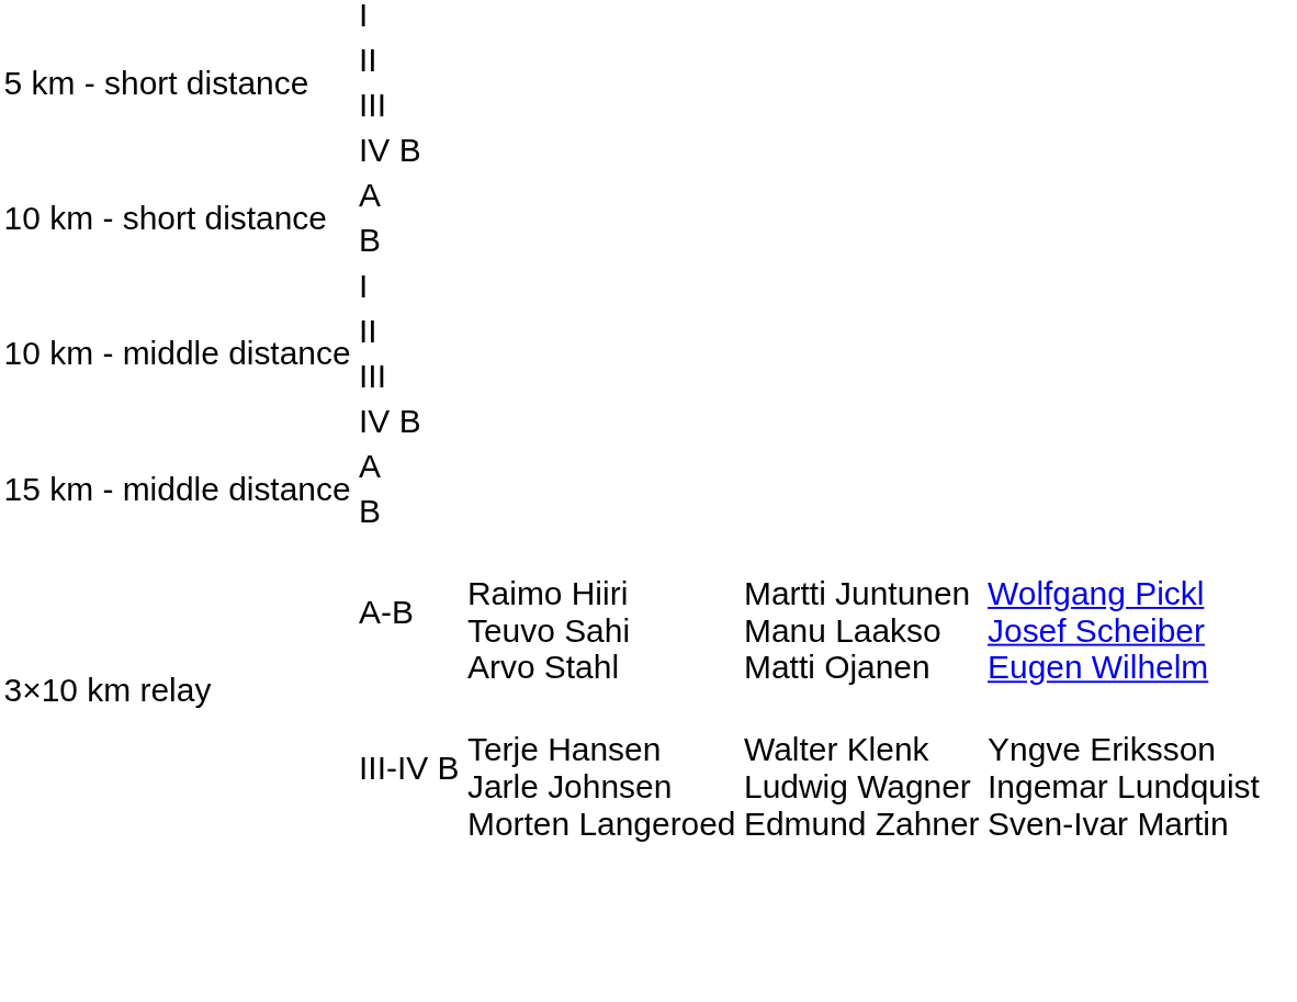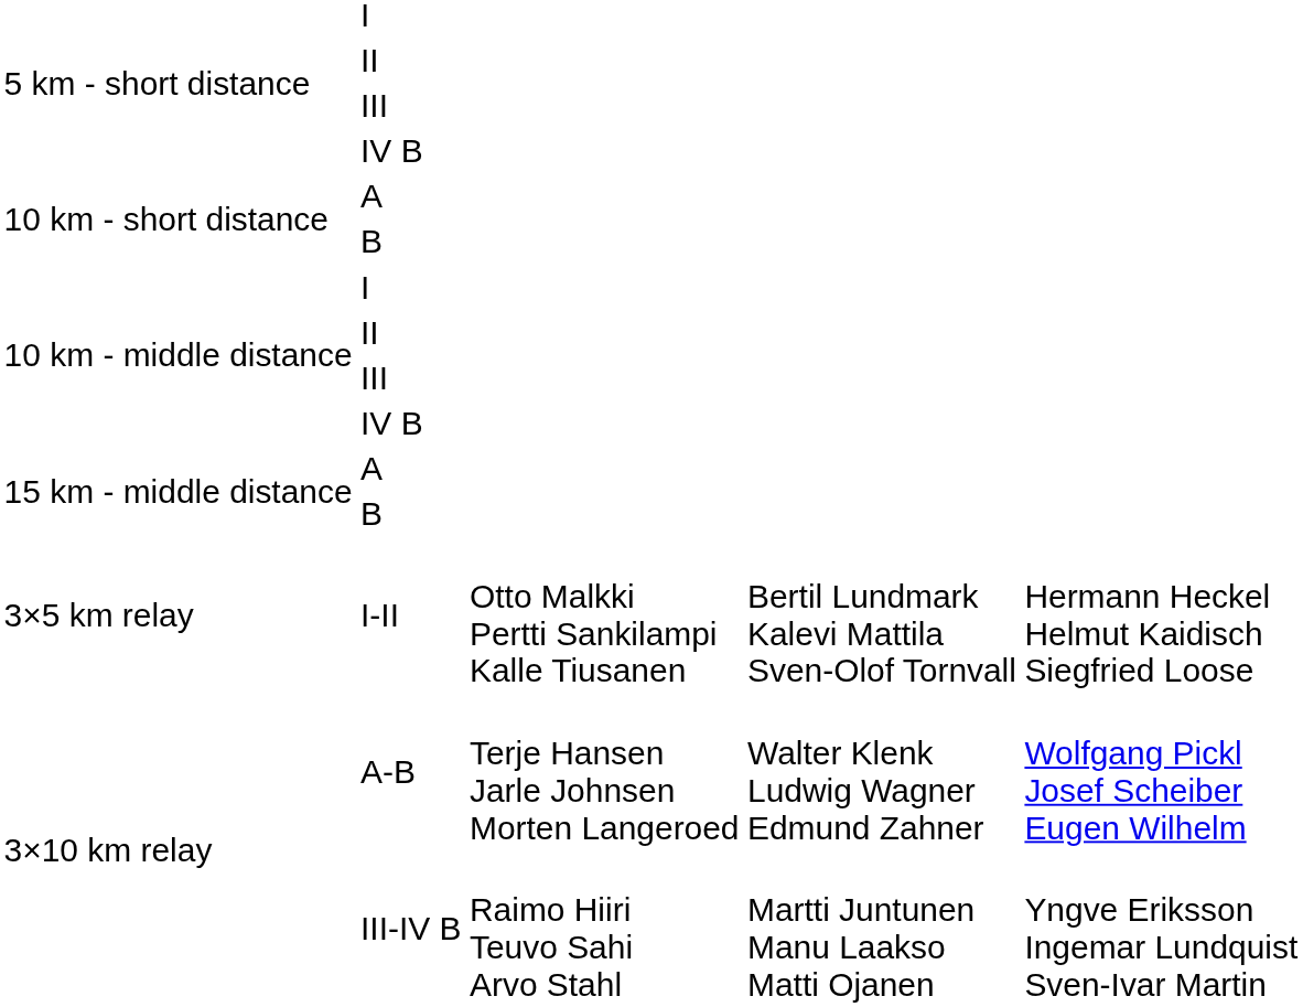 <table>
 <tr>
 <td rowspan="4">5 km - short distance</td>
 <td>I<br></td>
 <td></td>
 <td></td>
 <td></td>
 </tr>
 <tr>
 <td>II<br></td>
 <td></td>
 <td></td>
 <td></td>
 </tr>
 <tr>
 <td>III<br></td>
 <td></td>
 <td></td>
 <td></td>
 </tr>
 <tr>
 <td>IV B<br></td>
 <td></td>
 <td></td>
 <td></td>
 </tr>
 <tr>
 <td rowspan="2">10 km - short distance</td>
 <td>A<br></td>
 <td></td>
 <td></td>
 <td></td>
 </tr>
 <tr>
 <td>B<br></td>
 <td></td>
 <td></td>
 <td></td>
 </tr>
 <tr>
 <td rowspan="4">10 km - middle distance</td>
 <td>I<br></td>
 <td></td>
 <td></td>
 <td></td>
 </tr>
 <tr>
 <td>II<br></td>
 <td></td>
 <td></td>
 <td></td>
 </tr>
 <tr>
 <td>III<br></td>
 <td></td>
 <td></td>
 <td></td>
 </tr>
 <tr>
 <td>IV B<br></td>
 <td></td>
 <td></td>
 <td></td>
 </tr>
 <tr>
 <td rowspan="2">15 km - middle distance</td>
 <td>A<br></td>
 <td></td>
 <td></td>
 <td></td>
 </tr>
 <tr>
 <td>B<br></td>
 <td></td>
 <td></td>
 <td></td>
 </tr>
 <tr>
+<td>3×5 km relay</td>
+<td>I-II<br></td>
+<td valign=top> <br> Otto Malkki <br> Pertti Sankilampi <br> Kalle Tiusanen</td>
+<td valign=top> <br> Bertil Lundmark <br> Kalevi Mattila <br> Sven-Olof Tornvall</td>
+<td valign=top> <br> Hermann Heckel <br> Helmut Kaidisch <br> Siegfried Loose</td>
+</tr>
+<tr>
 <td rowspan="2">3×10 km relay</td>
 <td>A-B<br></td>
-<td valign=top> <br> Raimo Hiiri <br> Teuvo Sahi <br> Arvo Stahl</td>
-<td valign=top> <br> Martti Juntunen <br> Manu Laakso <br> Matti Ojanen</td>
+<td valign=top> <br> Terje Hansen <br> Jarle Johnsen <br> Morten Langeroed</td>
+<td valign=top> <br> Walter Klenk <br> Ludwig Wagner <br> Edmund Zahner</td>
 <td valign=top> <br> <a href='#'>Wolfgang Pickl</a> <br> <a href='#'>Josef Scheiber</a> <br> <a href='#'>Eugen Wilhelm</a></td>
 </tr>
 <tr>
 <td>III-IV B<br></td>
-<td valign=top> <br> Terje Hansen <br> Jarle Johnsen <br> Morten Langeroed</td>
-<td valign=top> <br> Walter Klenk <br> Ludwig Wagner <br> Edmund Zahner</td>
+<td valign=top> <br> Raimo Hiiri <br> Teuvo Sahi <br> Arvo Stahl</td>
+<td valign=top> <br> Martti Juntunen <br> Manu Laakso <br> Matti Ojanen</td>
 <td valign=top> <br> Yngve Eriksson <br> Ingemar Lundquist <br> Sven-Ivar Martin</td>
 </tr>
 </table>
